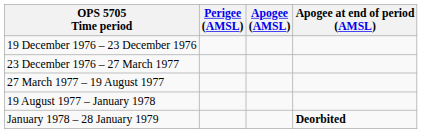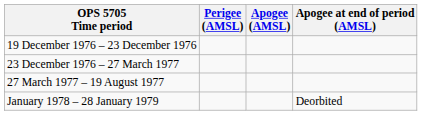 <table class="wikitable">
 <tr>
 <th>OPS 5705<br>Time period</th>
 <th><a href='#'>Perigee</a><br>(<a href='#'>AMSL</a>)</th>
 <th><a href='#'>Apogee</a><br>(<a href='#'>AMSL</a>)</th>
 <th>Apogee at end of period<br>(<a href='#'>AMSL</a>)</th>
 </tr>
 <tr>
 <td>19 December 1976 – 23 December 1976</td>
 <td></td>
 <td></td>
 <td></td>
 </tr>
 <tr>
 <td>23 December 1976  – 27 March 1977</td>
 <td></td>
 <td></td>
 <td></td>
 </tr>
 <tr>
 <td>27 March 1977  – 19 August 1977</td>
 <td></td>
 <td></td>
 <td></td>
 </tr>
 <tr>
-<td>19 August 1977 – January 1978</td>
-<td></td>
-<td></td>
-<td></td>
-</tr>
-<tr>
 <td>January 1978 – 28 January 1979</td>
 <td></td>
 <td></td>
-<td><strong>Deorbited</strong></td>
+<td>Deorbited</td>
 </tr>
 </table>
